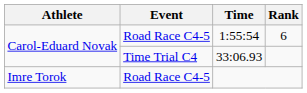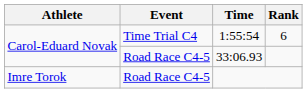 <table class=wikitable>
 <tr>
 <th>Athlete</th>
 <th>Event</th>
 <th>Time</th>
 <th>Rank</th>
 </tr>
 <tr align=center>
 <td align=left rowspan=2><a href='#'>Carol-Eduard Novak</a></td>
-<td align=left><a href='#'>Road Race C4-5</a></td>
+<td align=left><a href='#'>Time Trial C4</a></td>
 <td>1:55:54</td>
 <td>6</td>
 </tr>
 <tr align=center>
-<td align=left><a href='#'>Time Trial C4</a></td>
+<td align=left><a href='#'>Road Race C4-5</a></td>
 <td>33:06.93</td>
 <td></td>
 </tr>
 <tr align=center>
 <td align=left><a href='#'>Imre Torok</a></td>
 <td align=left><a href='#'>Road Race C4-5</a></td>
 <td colspan=2></td>
 </tr>
 </table>
